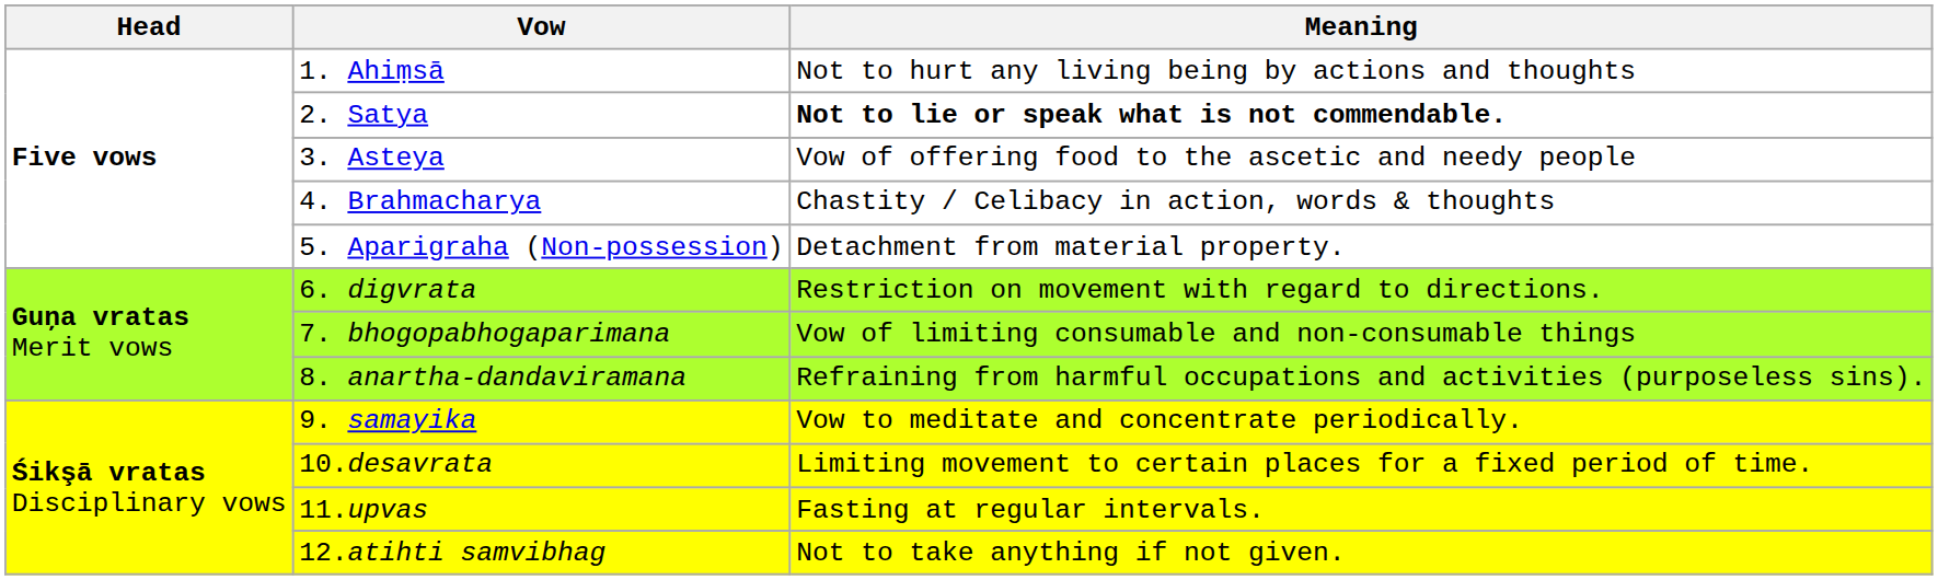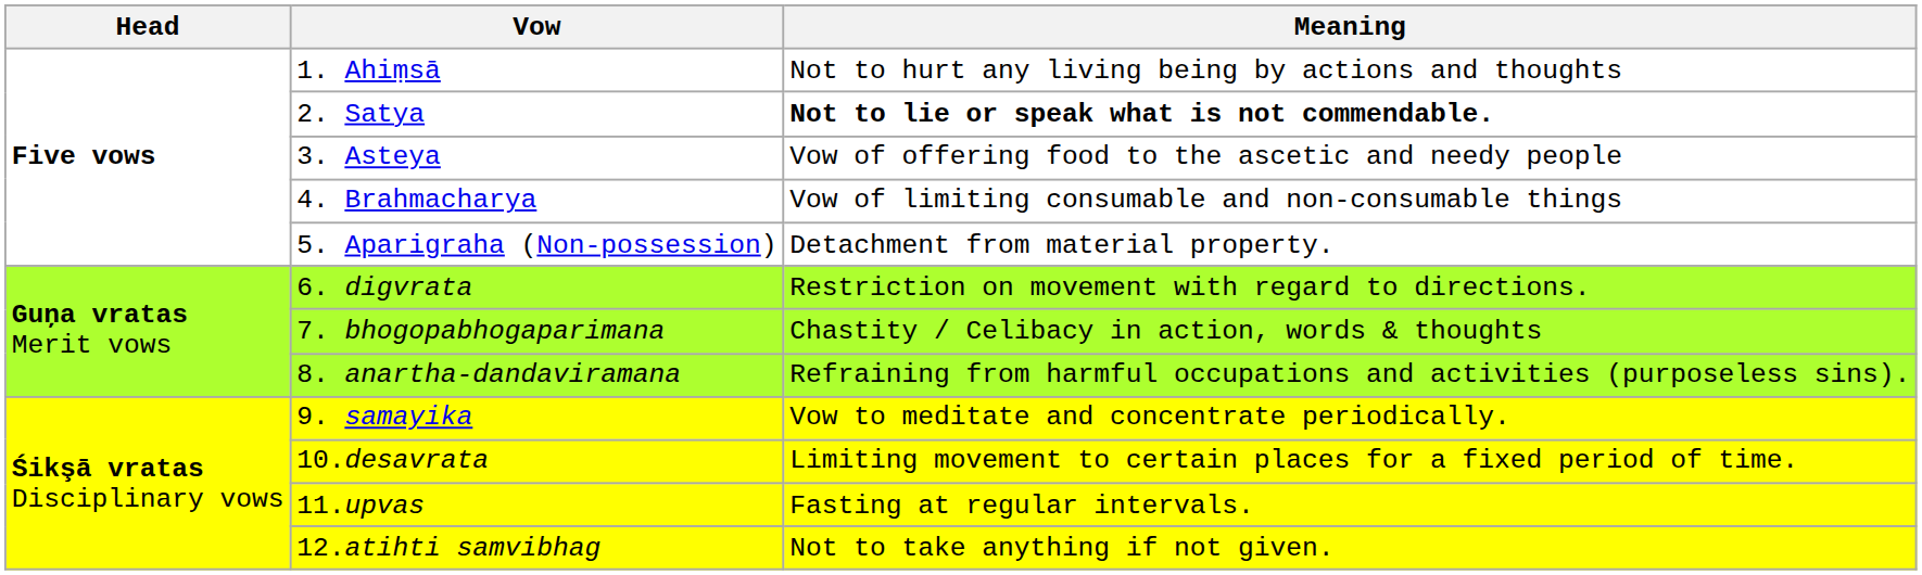 <table class="wikitable">
 <tr>
 <th>Head</th>
 <th>Vow</th>
 <th>Meaning</th>
 </tr>
 <tr style="background:#FFF;">
 <td rowspan="5"><strong>Five vows</strong><br></td>
 <td>1. <a href='#'>Ahiṃsā</a></td>
 <td>Not to hurt any living being by actions and thoughts</td>
 </tr>
 <tr style="background:#FFF;">
 <td>2. <a href='#'>Satya</a></td>
 <td><strong>Not to lie or speak what is not commendable.</strong></td>
 </tr>
 <tr style="background:#FFF;">
 <td>3. <a href='#'>Asteya</a></td>
 <td>Vow of offering food to the ascetic and needy people</td>
 </tr>
 <tr style="background:#FFF;">
 <td>4. <a href='#'>Brahmacharya</a></td>
-<td>Chastity / Celibacy in action, words & thoughts</td>
+<td>Vow of limiting consumable and non-consumable things</td>
 </tr>
 <tr style="background:#FFF;">
 <td>5. <a href='#'>Aparigraha</a> (<a href='#'>Non-possession</a>)</td>
 <td>Detachment from material property.</td>
 </tr>
 <tr style="background:#ADFF2F;">
 <td rowspan="3"><strong>Guņa vratas</strong><br>Merit vows</td>
 <td>6. <em>digvrata</em></td>
 <td>Restriction on movement with regard to directions.</td>
 </tr>
 <tr style="background:#ADFF2F;">
 <td>7. <em>bhogopabhogaparimana</em></td>
-<td>Vow of limiting consumable and non-consumable things</td>
+<td>Chastity / Celibacy in action, words & thoughts</td>
 </tr>
 <tr style="background:#ADFF2F;">
 <td>8. <em>anartha-dandaviramana</em></td>
 <td>Refraining from harmful occupations and activities (purposeless sins).</td>
 </tr>
 <tr style="background:#FF0;">
 <td rowspan="4"><strong>Śikşā vratas</strong><br>Disciplinary vows</td>
 <td>9. <em><a href='#'>samayika</a></em></td>
 <td>Vow to meditate and concentrate periodically.</td>
 </tr>
 <tr style="background:#FF0;">
 <td>10.<em>desavrata</em></td>
 <td>Limiting movement to certain places for a fixed period of time.</td>
 </tr>
 <tr style="background:#FF0;">
 <td>11.<em>upvas</em></td>
 <td>Fasting at regular intervals.</td>
 </tr>
 <tr style="background:#FF0;">
 <td>12.<em>atihti samvibhag</em></td>
 <td>Not to take anything if not given.</td>
 </tr>
 </table>
